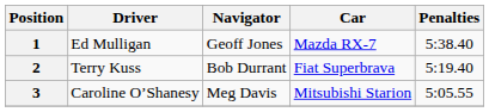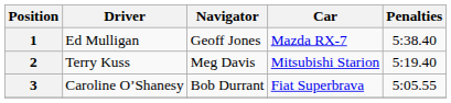 <table class="wikitable" border="1">
 <tr>
 <th>Position</th>
 <th>Driver</th>
 <th>Navigator</th>
 <th>Car</th>
 <th>Penalties</th>
 </tr>
 <tr>
 <th>1</th>
 <td>Ed Mulligan</td>
 <td>Geoff Jones</td>
 <td><a href='#'>Mazda RX-7</a></td>
 <td align="center">5:38.40</td>
 </tr>
 <tr>
 <th>2</th>
 <td>Terry Kuss</td>
-<td>Bob Durrant</td>
-<td><a href='#'>Fiat Superbrava</a></td>
+<td>Meg Davis</td>
+<td><a href='#'>Mitsubishi Starion</a></td>
 <td align="center">5:19.40</td>
 </tr>
 <tr>
 <th>3</th>
 <td>Caroline O’Shanesy</td>
-<td>Meg Davis</td>
-<td><a href='#'>Mitsubishi Starion</a></td>
+<td>Bob Durrant</td>
+<td><a href='#'>Fiat Superbrava</a></td>
 <td align="center">5:05.55</td>
 </tr>
 <tr>
 </tr>
 </table>
